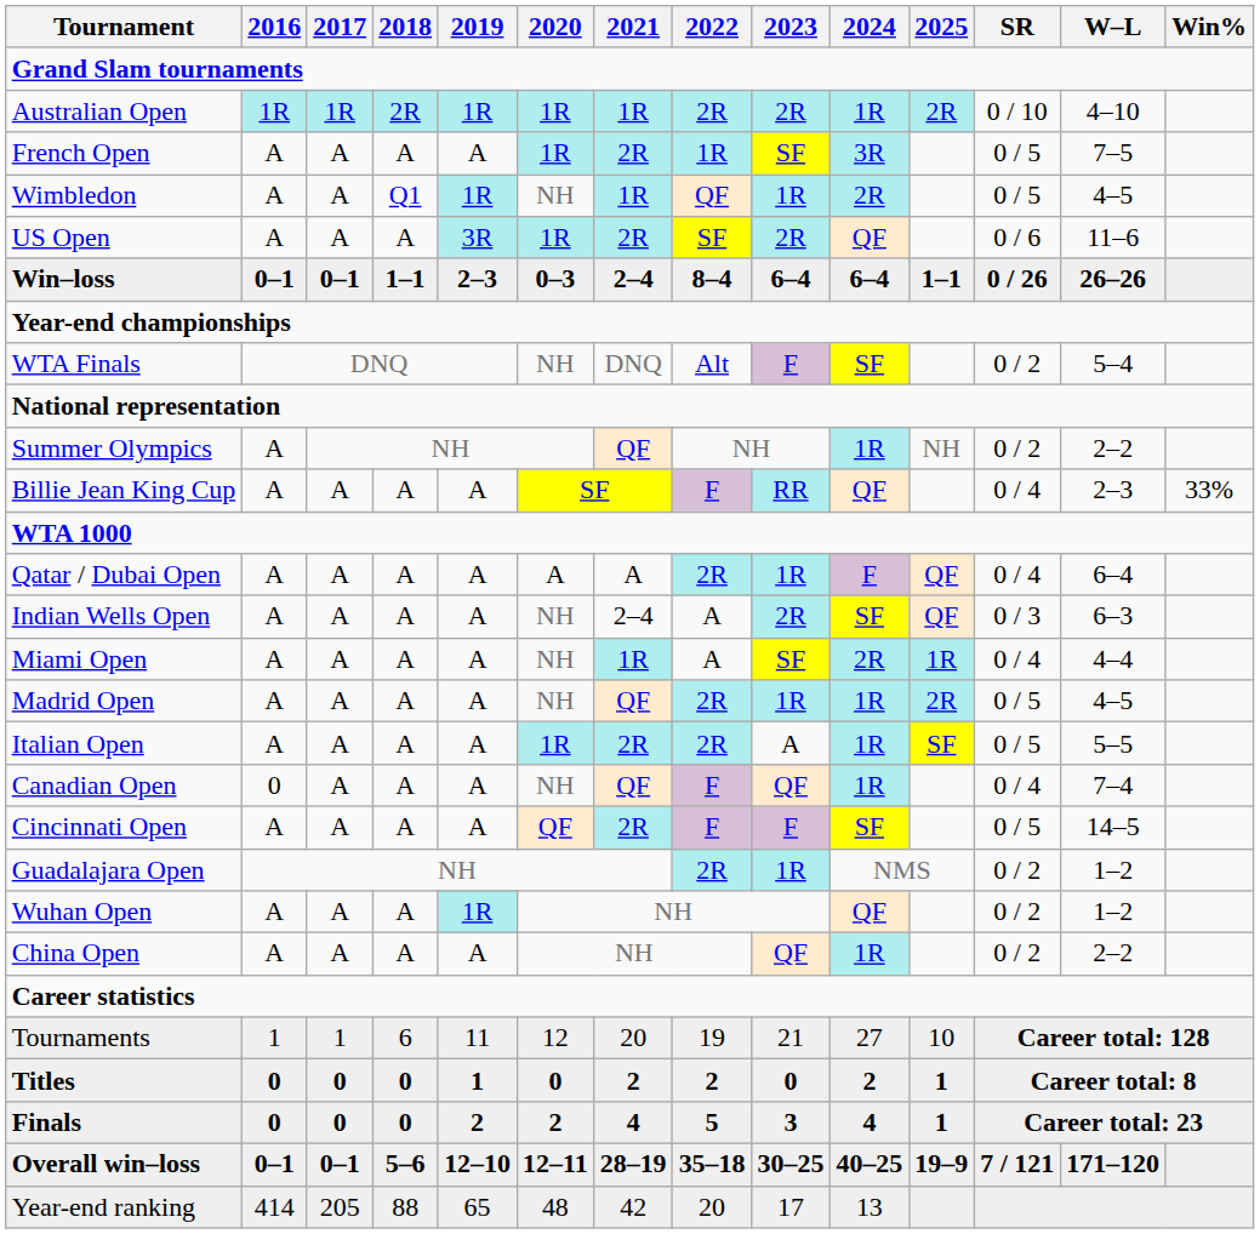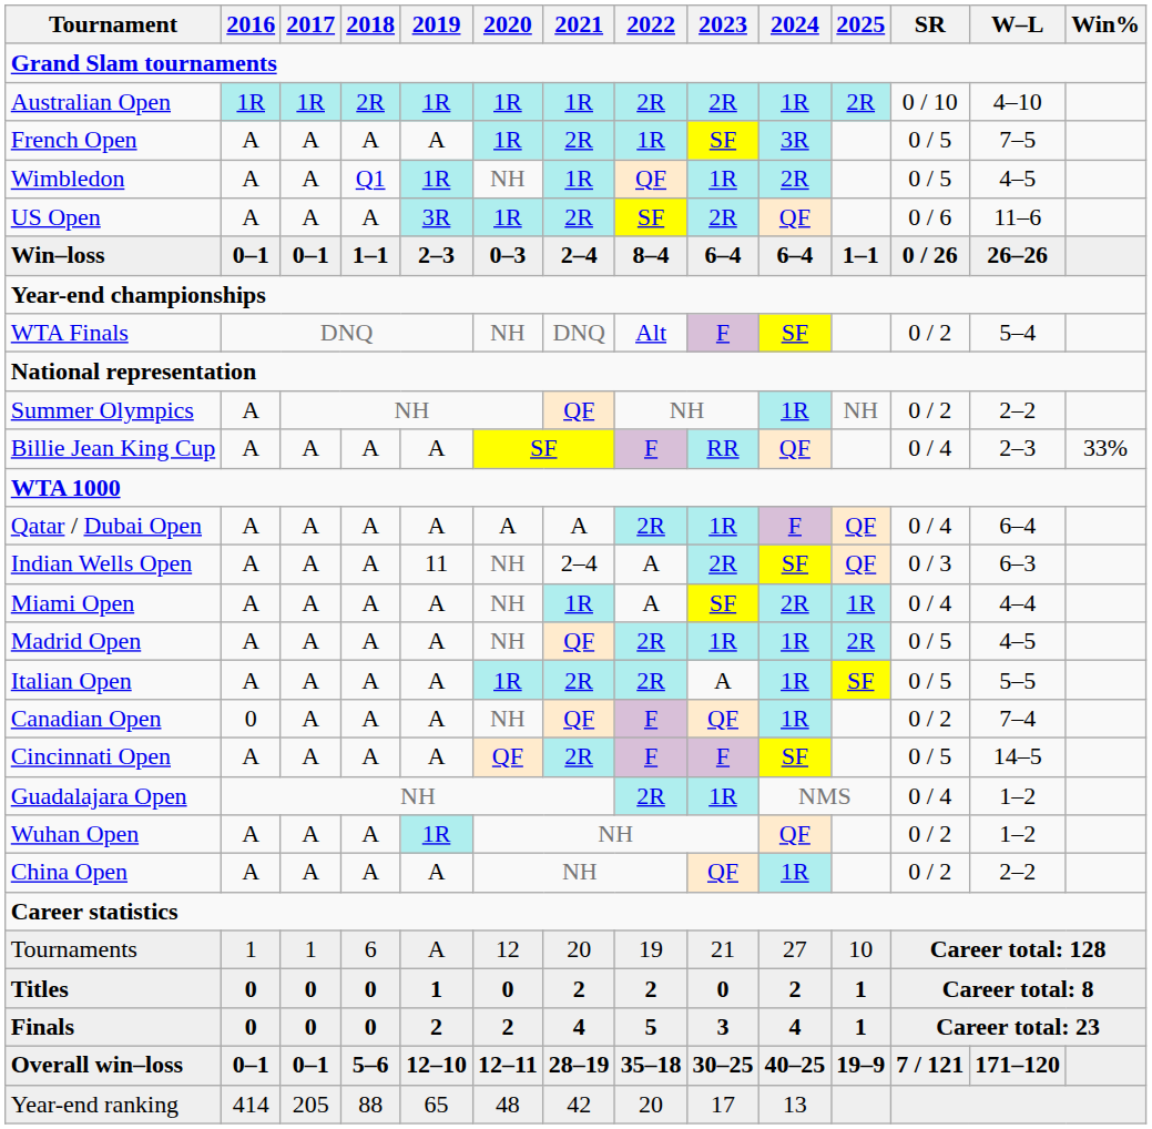 <table class="wikitable" style="text-align:center">
 <tr>
 <th>Tournament</th>
 <th><a href='#'>2016</a></th>
 <th><a href='#'>2017</a></th>
 <th><a href='#'>2018</a></th>
 <th><a href='#'>2019</a></th>
 <th><a href='#'>2020</a></th>
 <th><a href='#'>2021</a></th>
 <th><a href='#'>2022</a></th>
 <th><a href='#'>2023</a></th>
 <th><a href='#'>2024</a></th>
 <th><a href='#'>2025</a></th>
 <th>SR</th>
 <th>W–L</th>
 <th>Win%</th>
 </tr>
 <tr>
 <td colspan="14" align="left"><strong><a href='#'>Grand Slam tournaments</a></strong></td>
 </tr>
 <tr>
 <td align="left"><a href='#'>Australian Open</a></td>
 <td bgcolor="afeeee"><a href='#'>1R</a></td>
 <td bgcolor="afeeee"><a href='#'>1R</a></td>
 <td bgcolor="afeeee"><a href='#'>2R</a></td>
 <td bgcolor="afeeee"><a href='#'>1R</a></td>
 <td bgcolor="afeeee"><a href='#'>1R</a></td>
 <td bgcolor="afeeee"><a href='#'>1R</a></td>
 <td bgcolor="afeeee"><a href='#'>2R</a></td>
 <td bgcolor="afeeee"><a href='#'>2R</a></td>
 <td bgcolor="afeeee"><a href='#'>1R</a></td>
 <td bgcolor="afeeee"><a href='#'>2R</a></td>
 <td>0 / 10</td>
 <td>4–10</td>
 <td></td>
 </tr>
 <tr>
 <td align="left"><a href='#'>French Open</a></td>
 <td>A</td>
 <td>A</td>
 <td>A</td>
 <td>A</td>
 <td bgcolor="afeeee"><a href='#'>1R</a></td>
 <td bgcolor="afeeee"><a href='#'>2R</a></td>
 <td bgcolor="afeeee"><a href='#'>1R</a></td>
 <td bgcolor=yellow><a href='#'>SF</a></td>
 <td bgcolor="afeeee"><a href='#'>3R</a></td>
 <td></td>
 <td>0 / 5</td>
 <td>7–5</td>
 <td></td>
 </tr>
 <tr>
 <td align="left"><a href='#'>Wimbledon</a></td>
 <td>A</td>
 <td>A</td>
 <td><a href='#'>Q1</a></td>
 <td bgcolor="afeeee"><a href='#'>1R</a></td>
 <td style="color:#767676">NH</td>
 <td bgcolor="afeeee"><a href='#'>1R</a></td>
 <td bgcolor="ffebcd"><a href='#'>QF</a></td>
 <td bgcolor="afeeee"><a href='#'>1R</a></td>
 <td bgcolor="afeeee"><a href='#'>2R</a></td>
 <td></td>
 <td>0 / 5</td>
 <td>4–5</td>
 <td></td>
 </tr>
 <tr>
 <td align="left"><a href='#'>US Open</a></td>
 <td>A</td>
 <td>A</td>
 <td>A</td>
 <td bgcolor=afeeee><a href='#'>3R</a></td>
 <td bgcolor=afeeee><a href='#'>1R</a></td>
 <td bgcolor=afeeee><a href='#'>2R</a></td>
 <td bgcolor=yellow><a href='#'>SF</a></td>
 <td bgcolor=afeeee><a href='#'>2R</a></td>
 <td bgcolor=ffebcd><a href='#'>QF</a></td>
 <td></td>
 <td>0 / 6</td>
 <td>11–6</td>
 <td></td>
 </tr>
 <tr style="background:#efefef;font-weight:bold">
 <td align="left">Win–loss</td>
 <td>0–1</td>
 <td>0–1</td>
 <td>1–1</td>
 <td>2–3</td>
 <td>0–3</td>
 <td>2–4</td>
 <td>8–4</td>
 <td>6–4</td>
 <td>6–4</td>
 <td>1–1</td>
 <td>0 / 26</td>
 <td>26–26</td>
 <td></td>
 </tr>
 <tr>
 <td colspan="14" align="left"><strong>Year-end championships</strong></td>
 </tr>
 <tr>
 <td align="left"><a href='#'>WTA Finals</a></td>
 <td colspan="4" style=color:#767676>DNQ</td>
 <td style="color:#767676" style=color:#767676>NH</td>
 <td style=color:#767676>DNQ</td>
 <td><a href='#'>Alt</a></td>
 <td bgcolor="thistle"><a href='#'>F</a></td>
 <td bgcolor=yellow><a href='#'>SF</a></td>
 <td></td>
 <td>0 / 2</td>
 <td>5–4</td>
 <td></td>
 </tr>
 <tr>
 <td colspan="14" align="left"><strong>National representation</strong></td>
 </tr>
 <tr>
 <td align="left"><a href='#'>Summer Olympics</a></td>
 <td>A</td>
 <td colspan="4" style="color:#767676">NH</td>
 <td bgcolor="ffebcd"><a href='#'>QF</a></td>
 <td colspan="2" style="color:#767676">NH</td>
 <td bgcolor="afeeee"><a href='#'>1R</a></td>
 <td style="color:#767676" style=color:#767676>NH</td>
 <td>0 / 2</td>
 <td>2–2</td>
 <td></td>
 </tr>
 <tr>
 <td align=left><a href='#'>Billie Jean King Cup</a></td>
 <td>A</td>
 <td>A</td>
 <td>A</td>
 <td>A</td>
 <td colspan=2 bgcolor=yellow><a href='#'>SF</a></td>
 <td bgcolor="thistle"><a href='#'>F</a></td>
 <td bgcolor="afeeee"><a href='#'>RR</a></td>
 <td bgcolor="ffebcd"><a href='#'>QF</a></td>
 <td></td>
 <td>0 / 4</td>
 <td>2–3</td>
 <td>33%</td>
 </tr>
 <tr>
 <td colspan="14" align="left"><strong><a href='#'>WTA 1000</a></strong></td>
 </tr>
 <tr>
 <td align="left"><a href='#'>Qatar</a> / <a href='#'>Dubai Open</a></td>
 <td>A</td>
 <td>A</td>
 <td>A</td>
 <td>A</td>
 <td>A</td>
 <td>A</td>
 <td bgcolor="afeeee"><a href='#'>2R</a></td>
 <td bgcolor=afeeee><a href='#'>1R</a></td>
 <td bgcolor="thistle"><a href='#'>F</a></td>
 <td bgcolor="ffebcd"><a href='#'>QF</a></td>
 <td>0 / 4</td>
 <td>6–4</td>
 <td></td>
 </tr>
 <tr>
 <td align="left"><a href='#'>Indian Wells Open</a></td>
 <td>A</td>
 <td>A</td>
 <td>A</td>
-<td>A</td>
+<td>11</td>
 <td style="color:#767676">NH</td>
 <td>2–4</td>
 <td>A</td>
 <td bgcolor=afeeee><a href='#'>2R</a></td>
 <td bgcolor=yellow><a href='#'>SF</a></td>
 <td bgcolor="ffebcd"><a href='#'>QF</a></td>
 <td>0 / 3</td>
 <td>6–3</td>
 <td></td>
 </tr>
 <tr>
 <td align="left"><a href='#'>Miami Open</a></td>
 <td>A</td>
 <td>A</td>
 <td>A</td>
 <td>A</td>
 <td style="color:#767676">NH</td>
 <td bgcolor="afeeee"><a href='#'>1R</a></td>
 <td>A</td>
 <td bgcolor=yellow><a href='#'>SF</a></td>
 <td bgcolor=afeeee><a href='#'>2R</a></td>
 <td bgcolor=afeeee><a href='#'>1R</a></td>
 <td>0 / 4</td>
 <td>4–4</td>
 <td></td>
 </tr>
 <tr>
 <td align="left"><a href='#'>Madrid Open</a></td>
 <td>A</td>
 <td>A</td>
 <td>A</td>
 <td>A</td>
 <td style="color:#767676">NH</td>
 <td bgcolor="ffebcd"><a href='#'>QF</a></td>
 <td bgcolor="afeeee"><a href='#'>2R</a></td>
 <td bgcolor="afeeee"><a href='#'>1R</a></td>
 <td bgcolor="afeeee"><a href='#'>1R</a></td>
 <td bgcolor="afeeee"><a href='#'>2R</a></td>
 <td>0 / 5</td>
 <td>4–5</td>
 <td></td>
 </tr>
 <tr>
 <td align="left"><a href='#'>Italian Open</a></td>
 <td>A</td>
 <td>A</td>
 <td>A</td>
 <td>A</td>
 <td bgcolor="afeeee"><a href='#'>1R</a></td>
 <td bgcolor="afeeee"><a href='#'>2R</a></td>
 <td bgcolor="afeeee"><a href='#'>2R</a></td>
 <td>A</td>
 <td bgcolor="afeeee"><a href='#'>1R</a></td>
 <td bgcolor=yellow><a href='#'>SF</a></td>
 <td>0 / 5</td>
 <td>5–5</td>
 <td></td>
 </tr>
 <tr>
 <td align="left"><a href='#'>Canadian Open</a></td>
 <td>0</td>
 <td>A</td>
 <td>A</td>
 <td>A</td>
 <td style="color:#767676">NH</td>
 <td bgcolor="ffebcd"><a href='#'>QF</a></td>
 <td bgcolor="thistle"><a href='#'>F</a></td>
 <td bgcolor="ffebcd"><a href='#'>QF</a></td>
 <td bgcolor="afeeee"><a href='#'>1R</a></td>
 <td></td>
-<td>0 / 4</td>
+<td>0 / 2</td>
 <td>7–4</td>
 <td></td>
 </tr>
 <tr>
 <td align="left"><a href='#'>Cincinnati Open</a></td>
 <td>A</td>
 <td>A</td>
 <td>A</td>
 <td>A</td>
 <td bgcolor="ffebcd"><a href='#'>QF</a></td>
 <td bgcolor="afeeee"><a href='#'>2R</a></td>
 <td bgcolor="thistle"><a href='#'>F</a></td>
 <td bgcolor="thistle"><a href='#'>F</a></td>
 <td bgcolor="yellow"><a href='#'>SF</a></td>
 <td></td>
 <td>0 / 5</td>
 <td>14–5</td>
 <td></td>
 </tr>
 <tr>
 <td align="left"><a href='#'>Guadalajara Open</a></td>
 <td colspan="6" style="color:#767676">NH</td>
 <td bgcolor=afeeee><a href='#'>2R</a></td>
 <td bgcolor=afeeee><a href='#'>1R</a></td>
 <td colspan=2 style="color:#767676">NMS</td>
-<td>0 / 2</td>
+<td>0 / 4</td>
 <td>1–2</td>
 <td></td>
 </tr>
 <tr>
 <td align="left"><a href='#'>Wuhan Open</a></td>
 <td>A</td>
 <td>A</td>
 <td>A</td>
 <td bgcolor="afeeee"><a href='#'>1R</a></td>
 <td colspan="4" style="color:#767676">NH</td>
 <td bgcolor="ffebcd"><a href='#'>QF</a></td>
 <td></td>
 <td>0 / 2</td>
 <td>1–2</td>
 <td></td>
 </tr>
 <tr>
 <td align="left"><a href='#'>China Open</a></td>
 <td>A</td>
 <td>A</td>
 <td>A</td>
 <td>A</td>
 <td colspan="3" style="color:#767676">NH</td>
 <td bgcolor="ffebcd"><a href='#'>QF</a></td>
 <td bgcolor="afeeee"><a href='#'>1R</a></td>
 <td></td>
 <td>0 / 2</td>
 <td>2–2</td>
 <td></td>
 </tr>
 <tr>
 <td colspan="14" align="left"><strong>Career statistics</strong></td>
 </tr>
 <tr bgcolor="efefef">
 <td align="left">Tournaments</td>
 <td>1</td>
 <td>1</td>
 <td>6</td>
-<td>11</td>
+<td>A</td>
 <td>12</td>
 <td>20</td>
 <td>19</td>
 <td>21</td>
 <td>27</td>
 <td>10</td>
 <td colspan="3"><strong>Career total: 128</strong></td>
 </tr>
 <tr style="background:#efefef;font-weight:bold">
 <td align="left">Titles</td>
 <td>0</td>
 <td>0</td>
 <td>0</td>
 <td>1</td>
 <td>0</td>
 <td>2</td>
 <td>2</td>
 <td>0</td>
 <td>2</td>
 <td>1</td>
 <td colspan="3">Career total: 8</td>
 </tr>
 <tr style="background:#efefef;font-weight:bold">
 <td align="left">Finals</td>
 <td>0</td>
 <td>0</td>
 <td>0</td>
 <td>2</td>
 <td>2</td>
 <td>4</td>
 <td>5</td>
 <td>3</td>
 <td>4</td>
 <td>1</td>
 <td colspan="3">Career total: 23</td>
 </tr>
 <tr style="background:#efefef;font-weight:bold">
 <td align="left">Overall win–loss</td>
 <td>0–1</td>
 <td>0–1</td>
 <td>5–6</td>
 <td>12–10</td>
 <td>12–11</td>
 <td>28–19</td>
 <td>35–18</td>
 <td>30–25</td>
 <td>40–25</td>
 <td>19–9</td>
 <td>7 / 121</td>
 <td>171–120</td>
 <td></td>
 </tr>
 <tr bgcolor="efefef">
 <td align="left">Year-end ranking</td>
 <td>414</td>
 <td>205</td>
 <td>88</td>
 <td>65</td>
 <td>48</td>
 <td>42</td>
 <td>20</td>
 <td>17</td>
 <td>13</td>
 <td></td>
 <td colspan="3"></td>
 </tr>
 </table>
